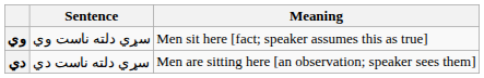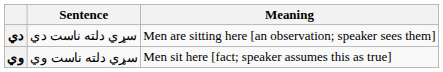 <table class="wikitable">
 <tr>
 <th></th>
 <th>Sentence</th>
 <th>Meaning</th>
 </tr>
 <tr>
+<th>دي</th>
+<td>سړي دلته ناست دي</td>
+<td>Men are sitting here [an observation; speaker sees them]</td>
+</tr>
+<tr>
 <th>وي</th>
 <td>سړي دلته ناست وي</td>
 <td>Men sit here [fact; speaker assumes this as true]</td>
 </tr>
-<tr>
-<th>دي</th>
-<td>سړي دلته ناست دي</td>
-<td>Men are sitting here [an observation; speaker sees them]</td>
-</tr>
 </table>
